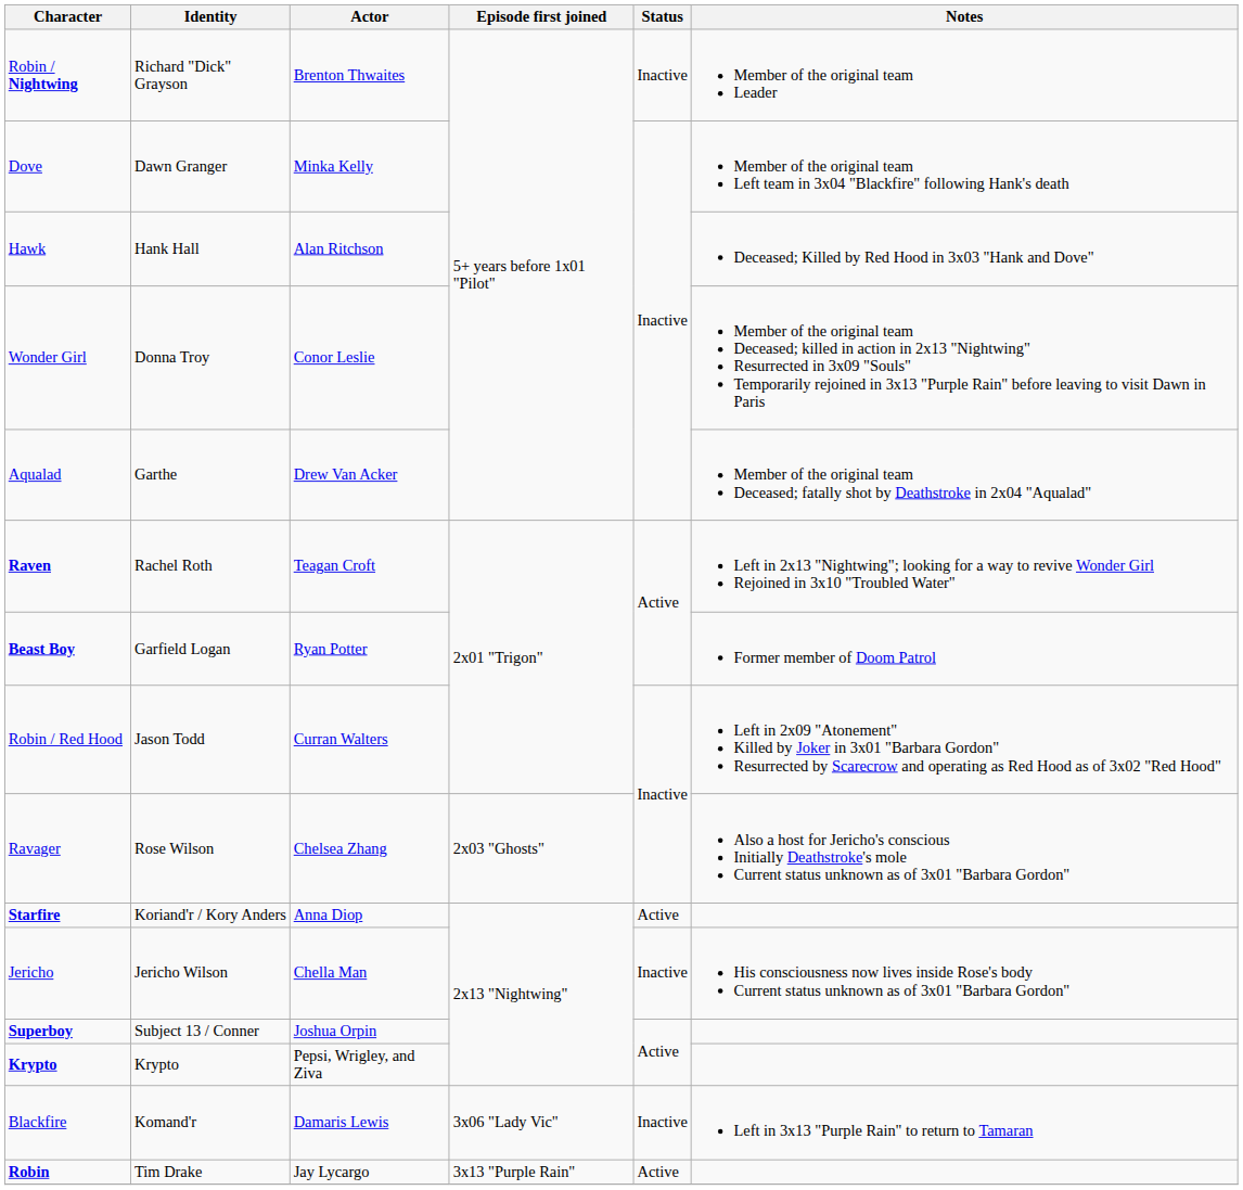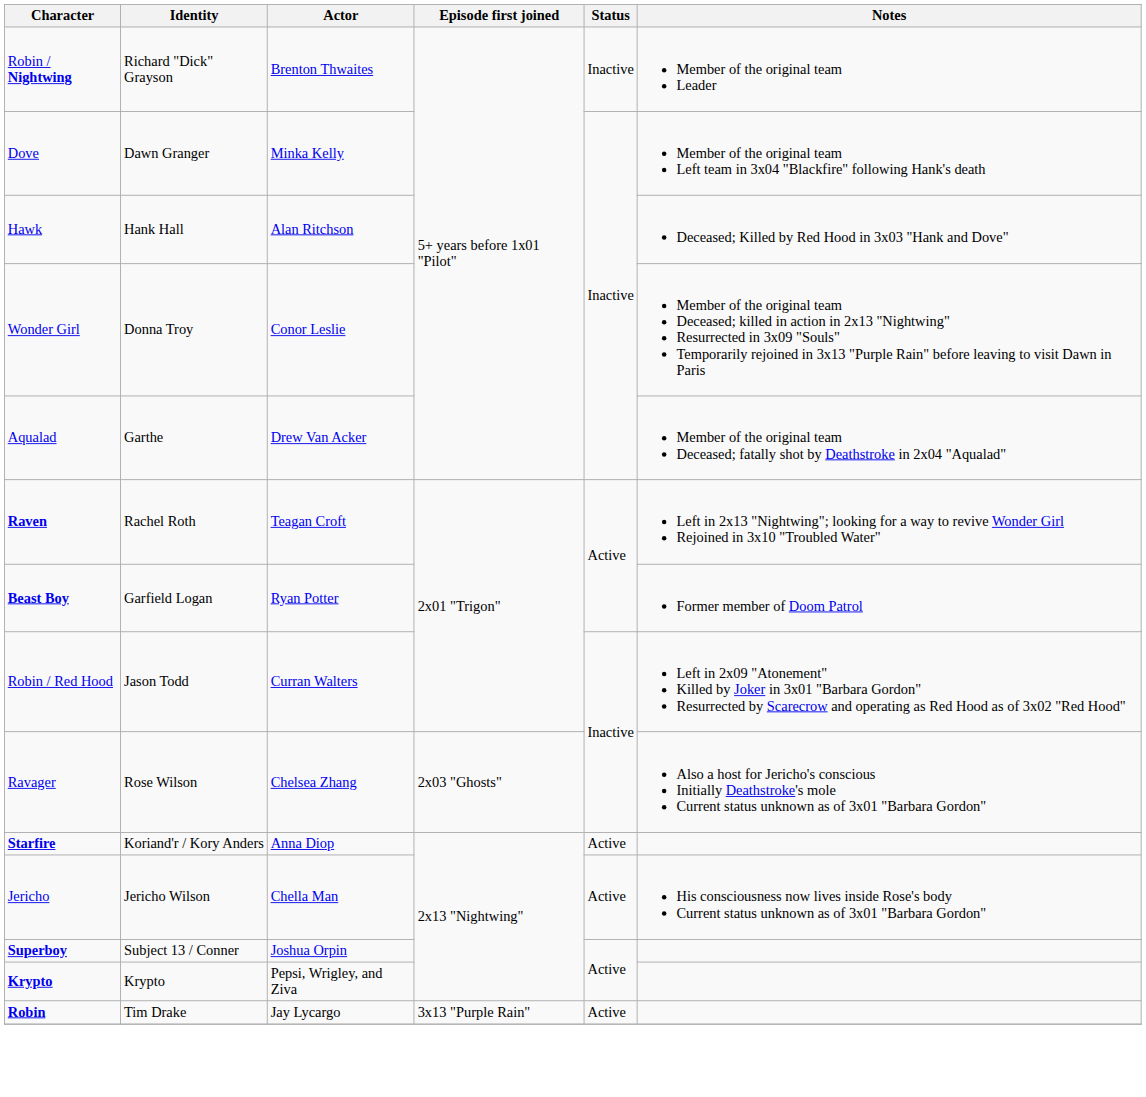 <table class="wikitable" width=100%>
 <tr>
 <th>Character</th>
 <th>Identity</th>
 <th>Actor</th>
 <th>Episode first joined</th>
 <th>Status</th>
 <th>Notes</th>
 </tr>
 <tr>
 <td><a href='#'>Robin / <strong>Nightwing</strong></a></td>
 <td>Richard "Dick" Grayson</td>
 <td><a href='#'>Brenton Thwaites</a></td>
 <td rowspan="5">5+ years before 1x01 "Pilot"</td>
 <td rowspan="1">Inactive</td>
 <td><br><ul><li>Member of the original team</li><li>Leader</li></ul></td>
 </tr>
 <tr>
 <td><a href='#'>Dove</a></td>
 <td>Dawn Granger</td>
 <td><a href='#'>Minka Kelly</a></td>
 <td rowspan="4">Inactive</td>
 <td><br><ul><li>Member of the original team</li><li>Left team in 3x04 "Blackfire" following Hank's death</li></ul></td>
 </tr>
 <tr>
 <td><a href='#'>Hawk</a></td>
 <td>Hank Hall</td>
 <td><a href='#'>Alan Ritchson</a></td>
 <td><br><ul><li>Deceased; Killed by Red Hood in 3x03 "Hank and Dove"</li></ul></td>
 </tr>
 <tr>
 <td><a href='#'>Wonder Girl</a></td>
 <td>Donna Troy</td>
 <td><a href='#'>Conor Leslie</a></td>
 <td><br><ul><li>Member of the original team</li><li>Deceased; killed in action in 2x13 "Nightwing"</li><li>Resurrected in 3x09 "Souls"</li><li>Temporarily rejoined in 3x13 "Purple Rain" before leaving to visit Dawn in Paris</li></ul></td>
 </tr>
 <tr>
 <td><a href='#'>Aqualad</a></td>
 <td>Garthe</td>
 <td><a href='#'>Drew Van Acker</a></td>
 <td><br><ul><li>Member of the original team</li><li>Deceased; fatally shot by <a href='#'>Deathstroke</a> in 2x04 "Aqualad"</li></ul></td>
 </tr>
 <tr>
 <td><strong><a href='#'>Raven</a></strong></td>
 <td>Rachel Roth</td>
 <td><a href='#'>Teagan Croft</a></td>
 <td rowspan="3">2x01 "Trigon"</td>
 <td rowspan="2">Active</td>
 <td><br><ul><li>Left in 2x13 "Nightwing"; looking for a way to revive <a href='#'>Wonder Girl</a></li><li>Rejoined in 3x10 "Troubled Water"</li></ul></td>
 </tr>
 <tr>
 <td><strong><a href='#'>Beast Boy</a></strong></td>
 <td>Garfield Logan</td>
 <td><a href='#'>Ryan Potter</a></td>
 <td><br><ul><li>Former member of <a href='#'>Doom Patrol</a></li></ul></td>
 </tr>
 <tr>
 <td><a href='#'>Robin / Red Hood</a></td>
 <td>Jason Todd</td>
 <td><a href='#'>Curran Walters</a></td>
 <td rowspan="2">Inactive</td>
 <td><br><ul><li>Left in 2x09 "Atonement"</li><li>Killed by <a href='#'>Joker</a> in 3x01 "Barbara Gordon"</li><li>Resurrected by <a href='#'>Scarecrow</a> and operating as Red Hood as of 3x02 "Red Hood"</li></ul></td>
 </tr>
 <tr>
 <td><a href='#'>Ravager</a></td>
 <td>Rose Wilson</td>
 <td><a href='#'>Chelsea Zhang</a></td>
 <td>2x03 "Ghosts"</td>
 <td><br><ul><li>Also a host for Jericho's conscious</li><li>Initially <a href='#'>Deathstroke</a>'s mole</li><li>Current status unknown as of 3x01 "Barbara Gordon"</li></ul></td>
 </tr>
 <tr>
 <td><a href='#'><strong>Starfire</strong></a></td>
 <td>Koriand'r / Kory Anders</td>
 <td><a href='#'>Anna Diop</a></td>
 <td rowspan="4">2x13 "Nightwing"</td>
 <td>Active</td>
 <td></td>
 </tr>
 <tr>
 <td><a href='#'>Jericho</a></td>
 <td>Jericho Wilson</td>
 <td><a href='#'>Chella Man</a></td>
-<td rowspan="1">Inactive</td>
+<td rowspan="1">Active</td>
 <td><br><ul><li>His consciousness now lives inside Rose's body</li><li>Current status unknown as of 3x01 "Barbara Gordon"</li></ul></td>
 </tr>
 <tr>
 <td><a href='#'><strong>Superboy</strong></a></td>
 <td>Subject 13 / Conner</td>
 <td><a href='#'>Joshua Orpin</a></td>
 <td rowspan="2">Active</td>
 <td></td>
 </tr>
 <tr>
 <td><strong><a href='#'>Krypto</a></strong></td>
 <td>Krypto</td>
 <td>Pepsi, Wrigley, and Ziva</td>
 <td></td>
 </tr>
 <tr>
-<td><a href='#'>Blackfire</a></td>
-<td>Komand'r</td>
-<td><a href='#'>Damaris Lewis</a></td>
-<td rowspan="1">3x06 "Lady Vic"</td>
-<td rowspan="1">Inactive</td>
-<td><br><ul><li>Left in 3x13 "Purple Rain" to return to <a href='#'>Tamaran</a></li></ul></td>
-</tr>
-<tr>
 <td><a href='#'><strong>Robin</strong></a></td>
 <td>Tim Drake</td>
 <td>Jay Lycargo</td>
 <td rowspan="1">3x13 "Purple Rain"</td>
 <td rowspan="1">Active</td>
 <td></td>
 </tr>
 <tr>
 </tr>
 </table>
